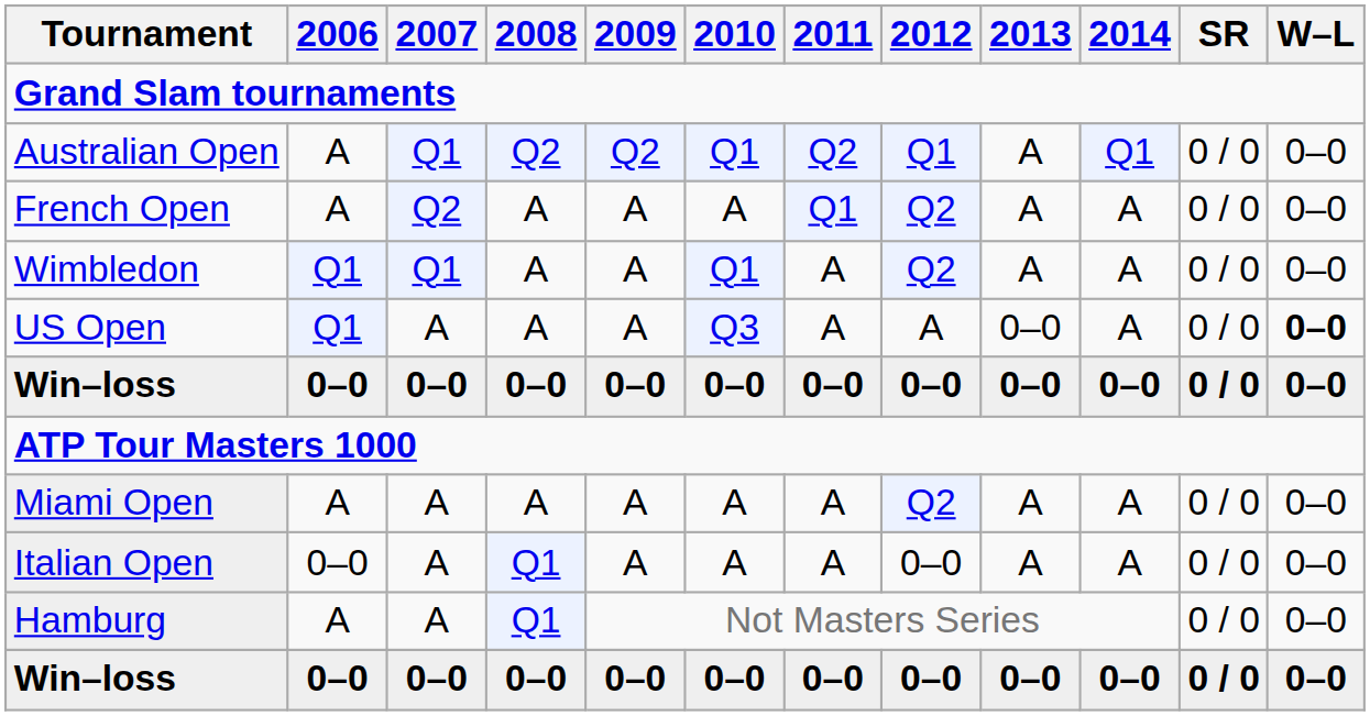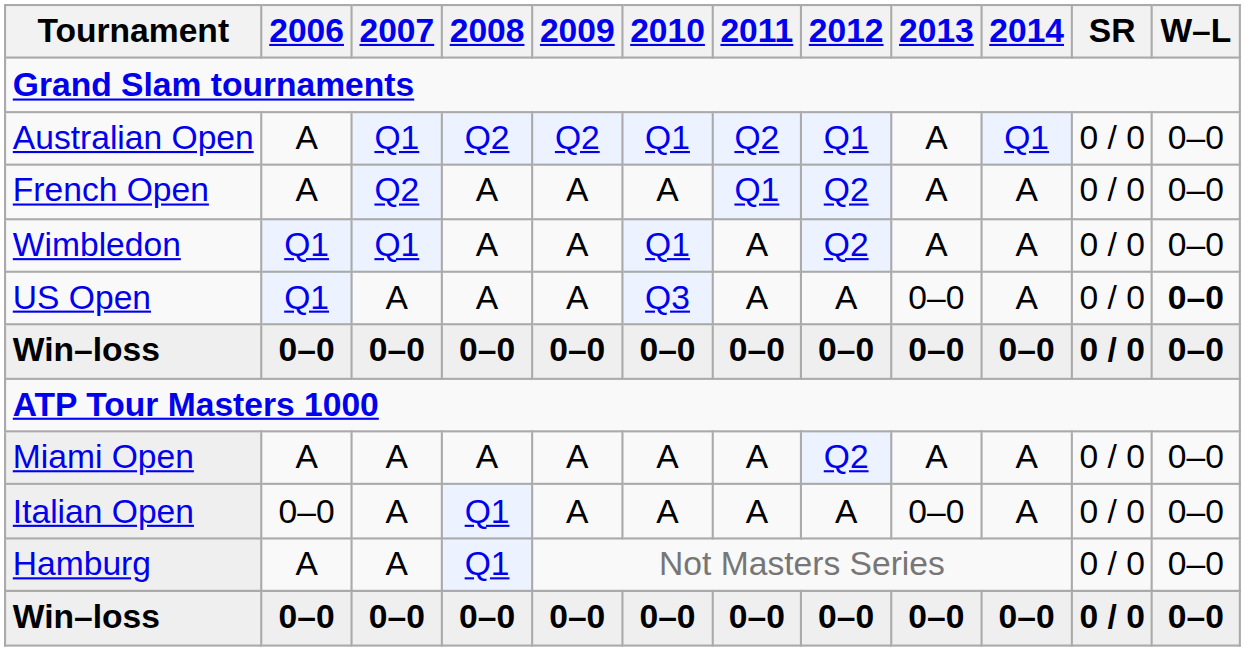 <table class=wikitable style=text-align:center>
 <tr>
 <th>Tournament</th>
 <th><a href='#'>2006</a></th>
 <th><a href='#'>2007</a></th>
 <th><a href='#'>2008</a></th>
 <th><a href='#'>2009</a></th>
 <th><a href='#'>2010</a></th>
 <th><a href='#'>2011</a></th>
 <th><a href='#'>2012</a></th>
 <th><a href='#'>2013</a></th>
 <th><a href='#'>2014</a></th>
 <th>SR</th>
 <th>W–L</th>
 </tr>
 <tr>
 <td colspan=25 style=text-align:left><a href='#'><strong>Grand Slam tournaments</strong></a></td>
 </tr>
 <tr>
 <td align=left><a href='#'>Australian Open</a></td>
 <td>A</td>
 <td bgcolor=ecf2ff><a href='#'>Q1</a></td>
 <td bgcolor=ecf2ff><a href='#'>Q2</a></td>
 <td bgcolor=ecf2ff><a href='#'>Q2</a></td>
 <td bgcolor=ecf2ff><a href='#'>Q1</a></td>
 <td bgcolor=ecf2ff><a href='#'>Q2</a></td>
 <td bgcolor=ecf2ff><a href='#'>Q1</a></td>
 <td>A</td>
 <td bgcolor=ecf2ff><a href='#'>Q1</a></td>
 <td>0 / 0</td>
 <td>0–0</td>
 </tr>
 <tr>
 <td align=left><a href='#'>French Open</a></td>
 <td>A</td>
 <td bgcolor=ecf2ff><a href='#'>Q2</a></td>
 <td>A</td>
 <td>A</td>
 <td>A</td>
 <td bgcolor=ecf2ff><a href='#'>Q1</a></td>
 <td bgcolor=ecf2ff><a href='#'>Q2</a></td>
 <td>A</td>
 <td>A</td>
 <td>0 / 0</td>
 <td>0–0</td>
 </tr>
 <tr>
 <td align=left><a href='#'>Wimbledon</a></td>
 <td bgcolor=ecf2ff><a href='#'>Q1</a></td>
 <td bgcolor=ecf2ff><a href='#'>Q1</a></td>
 <td>A</td>
 <td>A</td>
 <td bgcolor=ecf2ff><a href='#'>Q1</a></td>
 <td>A</td>
 <td bgcolor=ecf2ff><a href='#'>Q2</a></td>
 <td>A</td>
 <td>A</td>
 <td>0 / 0</td>
 <td>0–0</td>
 </tr>
 <tr>
 <td align=left><a href='#'>US Open</a></td>
 <td bgcolor=ecf2ff><a href='#'>Q1</a></td>
 <td>A</td>
 <td>A</td>
 <td>A</td>
 <td bgcolor=ecf2ff><a href='#'>Q3</a></td>
 <td>A</td>
 <td>A</td>
 <td>0–0</td>
 <td>A</td>
 <td>0 / 0</td>
 <td><strong>0–0</strong></td>
 </tr>
 <tr style=font-weight:bold;background:#efefef>
 <td style=text-align:left>Win–loss</td>
 <td>0–0</td>
 <td>0–0</td>
 <td>0–0</td>
 <td>0–0</td>
 <td>0–0</td>
 <td>0–0</td>
 <td>0–0</td>
 <td>0–0</td>
 <td>0–0</td>
 <td>0 / 0</td>
 <td>0–0</td>
 </tr>
 <tr>
 <td colspan=25 style=text-align:left><strong><a href='#'>ATP Tour Masters 1000</a></strong></td>
 </tr>
 <tr>
 <td bgcolor=efefef align=left><a href='#'>Miami Open</a></td>
 <td>A</td>
 <td>A</td>
 <td>A</td>
 <td>A</td>
 <td>A</td>
 <td>A</td>
 <td bgcolor=ecf2ff><a href='#'>Q2</a></td>
 <td>A</td>
 <td>A</td>
 <td>0 / 0</td>
 <td>0–0</td>
 </tr>
 <tr>
 <td bgcolor=efefef align=left><a href='#'>Italian Open</a></td>
 <td>0–0</td>
 <td>A</td>
 <td bgcolor=ecf2ff><a href='#'>Q1</a></td>
 <td>A</td>
 <td>A</td>
 <td>A</td>
+<td>A</td>
 <td>0–0</td>
-<td>A</td>
 <td>A</td>
 <td>0 / 0</td>
 <td>0–0</td>
 </tr>
 <tr>
 <td bgcolor=efefef align=left><a href='#'>Hamburg</a></td>
 <td>A</td>
 <td>A</td>
 <td bgcolor=ecf2ff><a href='#'>Q1</a></td>
 <td colspan=6 style=color:#767676>Not Masters Series</td>
 <td>0 / 0</td>
 <td>0–0</td>
 </tr>
 <tr>
 </tr>
 <tr style=font-weight:bold;background:#efefef>
 <td style=text-align:left>Win–loss</td>
 <td>0–0</td>
 <td>0–0</td>
 <td>0–0</td>
 <td>0–0</td>
 <td>0–0</td>
 <td>0–0</td>
 <td>0–0</td>
 <td>0–0</td>
 <td>0–0</td>
 <td>0 / 0</td>
 <td>0–0</td>
 </tr>
 </table>
